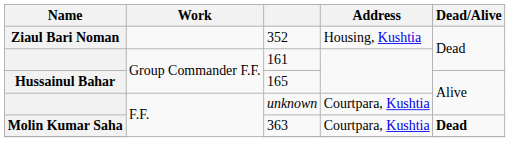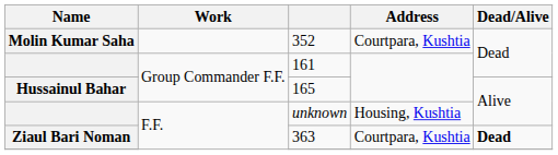 <table class="wikitable">
 <tr>
 <th>Name</th>
 <th>Work</th>
 <th></th>
 <th>Address</th>
 <th>Dead/Alive</th>
 </tr>
 <tr>
-<th>Ziaul Bari Noman</th>
+<th>Molin Kumar Saha</th>
 <td></td>
 <td>352</td>
-<td>Housing, <a href='#'>Kushtia</a></td>
+<td>Courtpara, <a href='#'>Kushtia</a></td>
 <td rowspan=2>Dead</td>
 </tr>
 <tr>
 <th></th>
 <td rowspan=2>Group Commander F.F.</td>
 <td>161</td>
 <td rowspan=2></td>
 </tr>
 <tr>
 <th>Hussainul Bahar</th>
 <td>165</td>
 <td rowspan=2>Alive</td>
 </tr>
 <tr>
 <th></th>
 <td rowspan=14>F.F.</td>
 <td><em>unknown</em></td>
-<td>Courtpara, <a href='#'>Kushtia</a></td>
+<td>Housing, <a href='#'>Kushtia</a></td>
 </tr>
 <tr>
-<th>Molin Kumar Saha</th>
+<th>Ziaul Bari Noman</th>
 <td>363</td>
 <td>Courtpara, <a href='#'>Kushtia</a></td>
 <td><strong>Dead</strong></td>
 </tr>
 <tr>
 </tr>
 </table>
